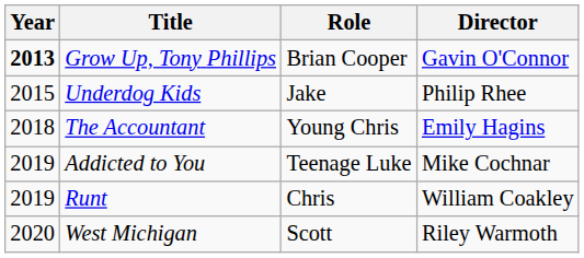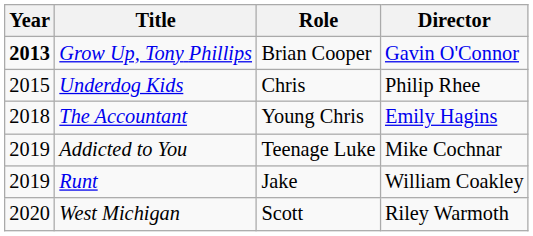 <table class="wikitable">
 <tr>
 <th>Year</th>
 <th>Title</th>
 <th>Role</th>
 <th>Director</th>
 </tr>
 <tr>
 <td><strong>2013</strong></td>
 <td><a href='#'><em>Grow Up, Tony</em> <em>Phillips</em></a></td>
 <td>Brian Cooper</td>
 <td><a href='#'>Gavin O'Connor</a></td>
 </tr>
 <tr>
 <td>2015</td>
 <td><em><a href='#'>Underdog Kids</a></em></td>
-<td>Jake</td>
+<td>Chris</td>
 <td>Philip Rhee</td>
 </tr>
 <tr>
 <td>2018</td>
 <td><a href='#'><em>The Accountant</em></a></td>
 <td>Young Chris</td>
 <td><a href='#'>Emily Hagins</a></td>
 </tr>
 <tr>
 <td>2019</td>
 <td><em>Addicted to You</em></td>
 <td>Teenage Luke</td>
 <td>Mike Cochnar</td>
 </tr>
 <tr>
 <td>2019</td>
 <td><a href='#'><em>Runt</em></a></td>
-<td>Chris</td>
+<td>Jake</td>
 <td>William Coakley</td>
 </tr>
 <tr>
 <td>2020</td>
 <td><em>West Michigan</em></td>
 <td>Scott</td>
 <td>Riley Warmoth</td>
 </tr>
 </table>
